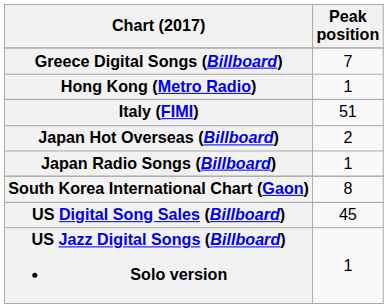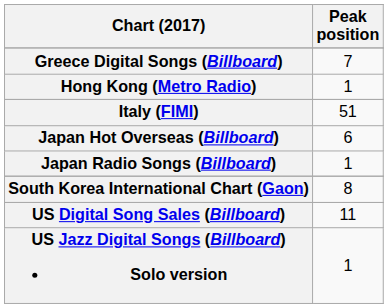 <table class="wikitable sortable plainrowheaders" style="text-align:center">
 <tr>
 <th scope="col">Chart (2017)</th>
 <th scope="col">Peak<br>position</th>
 </tr>
 <tr>
 </tr>
 <tr>
 </tr>
 <tr>
 </tr>
 <tr>
 </tr>
 <tr>
 </tr>
 <tr>
 <th scope="row">Greece Digital Songs (<em><a href='#'>Billboard</a></em>)</th>
 <td>7</td>
 </tr>
 <tr>
 <th scope="row">Hong Kong (<a href='#'>Metro Radio</a>)</th>
 <td>1</td>
 </tr>
 <tr>
 </tr>
 <tr>
 </tr>
 <tr>
 <th scope="row">Italy (<a href='#'>FIMI</a>)</th>
 <td>51</td>
 </tr>
 <tr>
 <th scope="row">Japan Hot Overseas (<em><a href='#'>Billboard</a></em>)</th>
-<td>2</td>
+<td>6</td>
 </tr>
 <tr>
 <th scope="row">Japan Radio Songs (<em><a href='#'>Billboard</a></em>)</th>
 <td>1</td>
 </tr>
 <tr>
 </tr>
 <tr>
 </tr>
 <tr>
 </tr>
 <tr>
 <th scope="row">South Korea International Chart (<a href='#'>Gaon</a>)</th>
 <td>8</td>
 </tr>
 <tr>
 </tr>
 <tr>
 </tr>
 <tr>
 </tr>
 <tr>
 <th scope="row">US <a href='#'>Digital Song Sales</a> (<em><a href='#'>Billboard</a></em>)</th>
-<td>45</td>
+<td>11</td>
 </tr>
 <tr>
 <th scope="row">US <a href='#'>Jazz Digital Songs</a> (<em><a href='#'>Billboard</a></em>)<br><ul><li>Solo version</li></ul></th>
 <td>1</td>
 </tr>
 </table>
